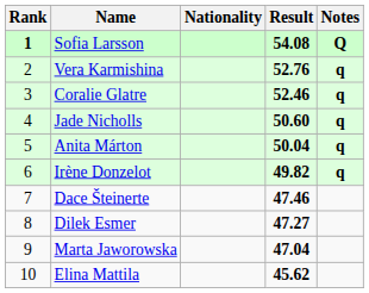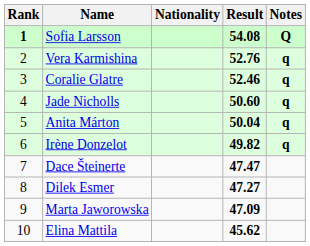 <table class="wikitable sortable" style="text-align:center">
 <tr>
 <th>Rank</th>
 <th>Name</th>
 <th>Nationality</th>
 <th>Result</th>
 <th>Notes</th>
 </tr>
 <tr bgcolor=ccffcc>
 <td><strong>1</strong></td>
 <td align=left><a href='#'>Sofia Larsson</a></td>
 <td align=left></td>
 <td><strong>54.08</strong></td>
 <td><strong>Q</strong></td>
 </tr>
 <tr bgcolor=ddffdd>
 <td>2</td>
 <td align=left><a href='#'>Vera Karmishina</a></td>
 <td align=left></td>
 <td><strong>52.76</strong></td>
 <td><strong>q</strong></td>
 </tr>
 <tr bgcolor=ddffdd>
 <td>3</td>
 <td align=left><a href='#'>Coralie Glatre</a></td>
 <td align=left></td>
 <td><strong>52.46</strong></td>
 <td><strong>q</strong></td>
 </tr>
 <tr bgcolor=ddffdd>
 <td>4</td>
 <td align=left><a href='#'>Jade Nicholls</a></td>
 <td align=left></td>
 <td><strong>50.60</strong></td>
 <td><strong>q</strong></td>
 </tr>
 <tr bgcolor=ddffdd>
 <td>5</td>
 <td align=left><a href='#'>Anita Márton</a></td>
 <td align=left></td>
 <td><strong>50.04</strong></td>
 <td><strong>q</strong></td>
 </tr>
 <tr bgcolor=ddffdd>
 <td>6</td>
 <td align=left><a href='#'>Irène Donzelot</a></td>
 <td align=left></td>
 <td><strong>49.82</strong></td>
 <td><strong>q</strong></td>
 </tr>
 <tr>
 <td>7</td>
 <td align=left><a href='#'>Dace Šteinerte</a></td>
 <td align=left></td>
-<td><strong>47.46</strong></td>
+<td><strong>47.47</strong></td>
 <td></td>
 </tr>
 <tr>
 <td>8</td>
 <td align=left><a href='#'>Dilek Esmer</a></td>
 <td align=left></td>
 <td><strong>47.27</strong></td>
 <td></td>
 </tr>
 <tr>
 <td>9</td>
 <td align=left><a href='#'>Marta Jaworowska</a></td>
 <td align=left></td>
-<td><strong>47.04</strong></td>
+<td><strong>47.09</strong></td>
 <td></td>
 </tr>
 <tr>
 <td>10</td>
 <td align=left><a href='#'>Elina Mattila</a></td>
 <td align=left></td>
 <td><strong>45.62</strong></td>
 <td></td>
 </tr>
 </table>
